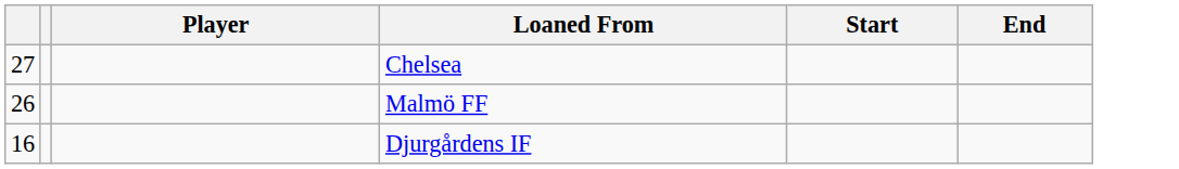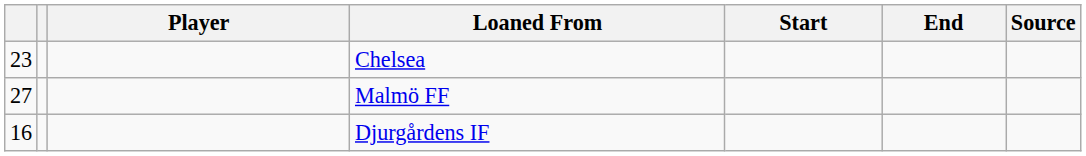 <table class="wikitable plainrowheaders sortable" style="font-size:95%">
 <tr>
 <th></th>
 <th></th>
 <th scope="col" style="width:200px;">Player</th>
 <th scope="col" style="width:250px;">Loaned From</th>
 <th scope="col" style="width:100px;">Start</th>
 <th scope="col" style="width:78px;">End</th>
+<th>Source</th>
+</tr>
+<tr>
+<td align=center>23</td>
+<td align=center></td>
+<td></td>
+<td> <a href='#'>Chelsea</a></td>
+<td align=center></td>
+<td align=center></td>
+<td align=center></td>
 </tr>
 <tr>
 <td align=center>27</td>
 <td align=center></td>
 <td></td>
-<td> <a href='#'>Chelsea</a></td>
+<td> <a href='#'>Malmö FF</a></td>
 <td align=center></td>
-<td align=center></td>
-</tr>
-<tr>
-<td align=center>26</td>
-<td align=center></td>
-<td></td>
-<td> <a href='#'>Malmö FF</a></td>
 <td align=center></td>
 <td align=center></td>
 </tr>
 <tr>
 <td align=center>16</td>
 <td align=center></td>
 <td></td>
 <td> <a href='#'>Djurgårdens IF</a></td>
 <td align=center></td>
 <td align=center></td>
+<td align=center></td>
 </tr>
 </table>
